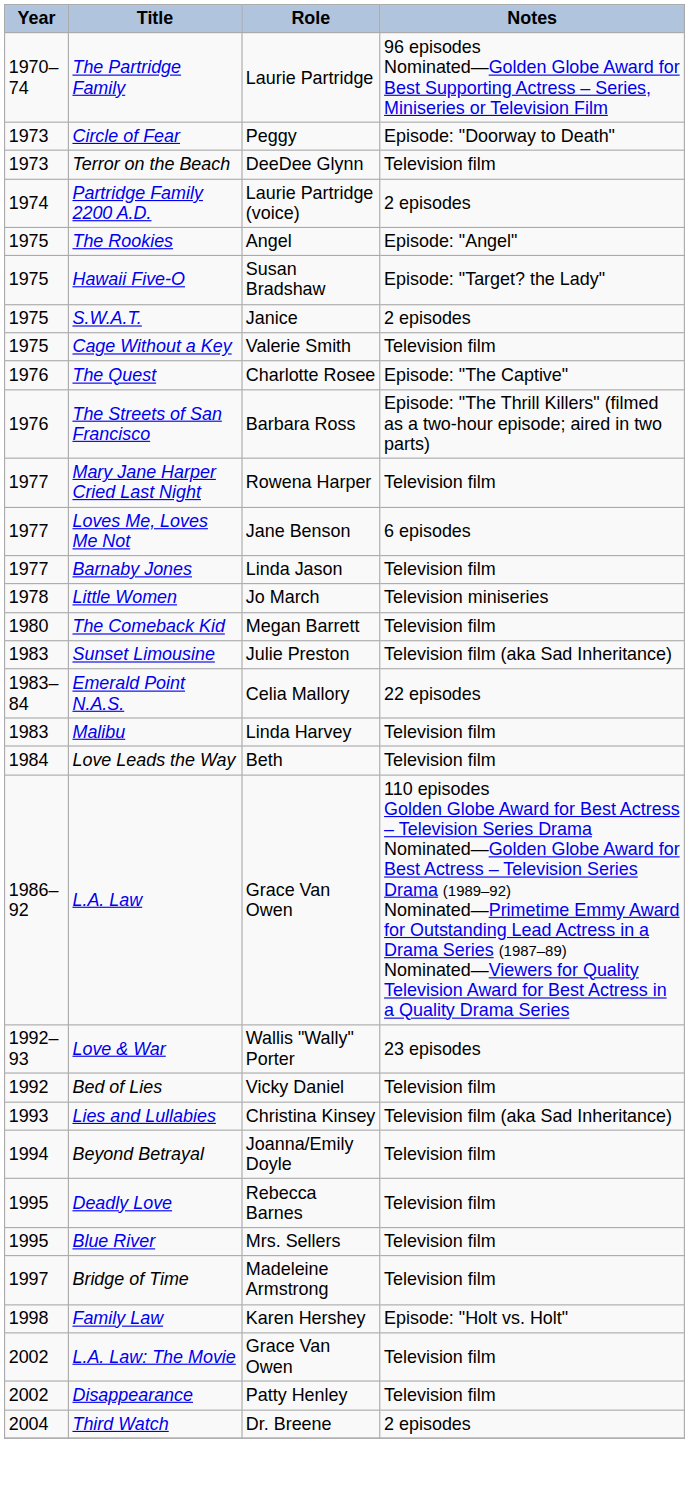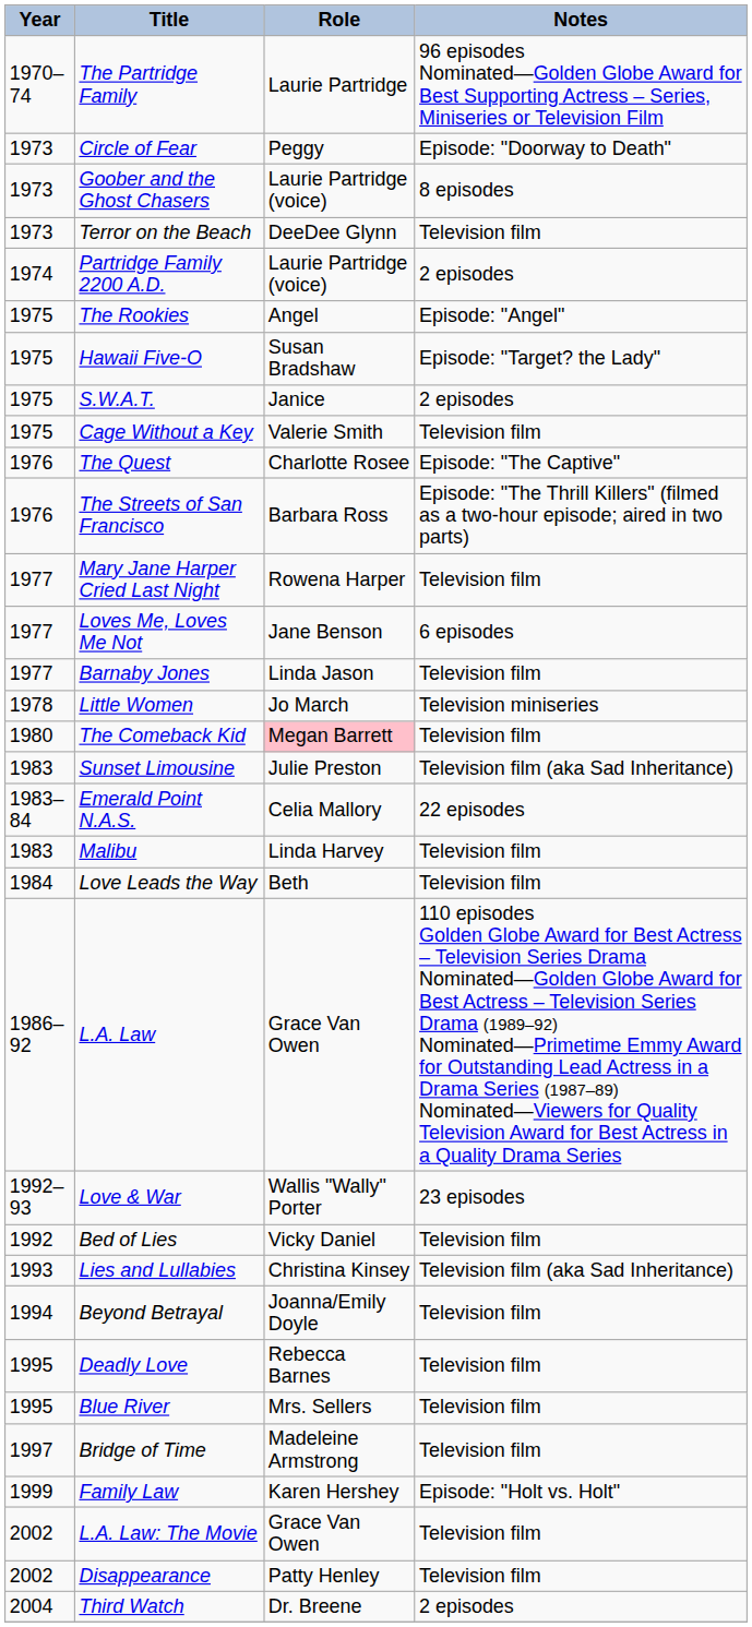 <table class="wikitable">
 <tr>
 <th style="background:#B0C4DE;">Year</th>
 <th style="background:#B0C4DE;">Title</th>
 <th style="background:#B0C4DE;">Role</th>
 <th style="background:#B0C4DE;">Notes</th>
 </tr>
 <tr>
 <td>1970–74</td>
 <td><em><a href='#'>The Partridge Family</a></em></td>
 <td>Laurie Partridge</td>
 <td>96 episodes<br>Nominated—<a href='#'>Golden Globe Award for Best Supporting Actress – Series, Miniseries or Television Film</a></td>
 </tr>
 <tr>
 <td>1973</td>
 <td><em><a href='#'>Circle of Fear</a></em></td>
 <td>Peggy</td>
 <td>Episode: "Doorway to Death"</td>
+</tr>
+<tr>
+<td>1973</td>
+<td><em><a href='#'>Goober and the Ghost Chasers</a></em></td>
+<td>Laurie Partridge (voice)</td>
+<td>8 episodes</td>
 </tr>
 <tr>
 <td>1973</td>
 <td><em>Terror on the Beach</em></td>
 <td>DeeDee Glynn</td>
 <td>Television film</td>
 </tr>
 <tr>
 <td>1974</td>
 <td><em><a href='#'>Partridge Family 2200 A.D.</a></em></td>
 <td>Laurie Partridge (voice)</td>
 <td>2 episodes</td>
 </tr>
 <tr>
 <td>1975</td>
 <td><em><a href='#'>The Rookies</a></em></td>
 <td>Angel</td>
 <td>Episode: "Angel"</td>
 </tr>
 <tr>
 <td>1975</td>
 <td><em><a href='#'>Hawaii Five-O</a></em></td>
 <td>Susan Bradshaw</td>
 <td>Episode: "Target? the Lady"</td>
 </tr>
 <tr>
 <td>1975</td>
 <td><em><a href='#'>S.W.A.T.</a></em></td>
 <td>Janice</td>
 <td>2 episodes</td>
 </tr>
 <tr>
 <td>1975</td>
 <td><em><a href='#'>Cage Without a Key</a></em></td>
 <td>Valerie Smith</td>
 <td>Television film</td>
 </tr>
 <tr>
 <td>1976</td>
 <td><em><a href='#'>The Quest</a></em></td>
 <td>Charlotte Rosee</td>
 <td>Episode: "The Captive"</td>
 </tr>
 <tr>
 <td>1976</td>
 <td><em><a href='#'>The Streets of San Francisco</a></em></td>
 <td>Barbara Ross</td>
 <td>Episode: "The Thrill Killers" (filmed as a two-hour episode; aired in two parts)</td>
 </tr>
 <tr>
 <td>1977</td>
 <td><em><a href='#'>Mary Jane Harper Cried Last Night</a></em></td>
 <td>Rowena Harper</td>
 <td>Television film</td>
 </tr>
 <tr>
 <td>1977</td>
 <td><em><a href='#'>Loves Me, Loves Me Not</a></em></td>
 <td>Jane Benson</td>
 <td>6 episodes</td>
 </tr>
 <tr>
 <td>1977</td>
 <td><em><a href='#'>Barnaby Jones</a></em></td>
 <td>Linda Jason</td>
 <td>Television film</td>
 </tr>
 <tr>
 <td>1978</td>
 <td><em><a href='#'>Little Women</a></em></td>
 <td>Jo March</td>
 <td>Television miniseries</td>
 </tr>
 <tr>
 <td>1980</td>
 <td><em><a href='#'>The Comeback Kid</a></em></td>
-<td>Megan Barrett</td>
+<td style="background: pink;">Megan Barrett</td>
 <td>Television film</td>
 </tr>
 <tr>
 <td>1983</td>
 <td><em><a href='#'>Sunset Limousine</a></em></td>
 <td>Julie Preston</td>
 <td>Television film (aka Sad Inheritance)</td>
 </tr>
 <tr>
 <td>1983–84</td>
 <td><em><a href='#'>Emerald Point N.A.S.</a></em></td>
 <td>Celia Mallory</td>
 <td>22 episodes</td>
 </tr>
 <tr>
 <td>1983</td>
 <td><em><a href='#'>Malibu</a></em></td>
 <td>Linda Harvey</td>
 <td>Television film</td>
 </tr>
 <tr>
 <td>1984</td>
 <td><em>Love Leads the Way</em></td>
 <td>Beth</td>
 <td>Television film</td>
 </tr>
 <tr>
 <td>1986–92</td>
 <td><em><a href='#'>L.A. Law</a></em></td>
 <td>Grace Van Owen</td>
 <td>110 episodes<br><a href='#'>Golden Globe Award for Best Actress – Television Series Drama</a><br>Nominated—<a href='#'>Golden Globe Award for Best Actress – Television Series Drama</a> <small>(1989–92)</small><br>Nominated—<a href='#'>Primetime Emmy Award for Outstanding Lead Actress in a Drama Series</a> <small>(1987–89)</small><br>Nominated—<a href='#'>Viewers for Quality Television Award for Best Actress in a Quality Drama Series</a></td>
 </tr>
 <tr>
 <td>1992–93</td>
 <td><em><a href='#'>Love & War</a></em></td>
 <td>Wallis "Wally" Porter</td>
 <td>23 episodes</td>
 </tr>
 <tr>
 <td>1992</td>
 <td><em>Bed of Lies</em></td>
 <td>Vicky Daniel</td>
 <td>Television film</td>
 </tr>
 <tr>
 <td>1993</td>
 <td><em><a href='#'>Lies and Lullabies</a></em></td>
 <td>Christina Kinsey</td>
 <td>Television film (aka Sad Inheritance)</td>
 </tr>
 <tr>
 <td>1994</td>
 <td><em>Beyond Betrayal</em></td>
 <td>Joanna/Emily Doyle</td>
 <td>Television film</td>
 </tr>
 <tr>
 <td>1995</td>
 <td><em><a href='#'>Deadly Love</a></em></td>
 <td>Rebecca Barnes</td>
 <td>Television film</td>
 </tr>
 <tr>
 <td>1995</td>
 <td><em><a href='#'>Blue River</a></em></td>
 <td>Mrs. Sellers</td>
 <td>Television film</td>
 </tr>
 <tr>
 <td>1997</td>
 <td><em>Bridge of Time</em></td>
 <td>Madeleine Armstrong</td>
 <td>Television film</td>
 </tr>
 <tr>
-<td>1998</td>
+<td>1999</td>
 <td><em><a href='#'>Family Law</a></em></td>
 <td>Karen Hershey</td>
 <td>Episode: "Holt vs. Holt"</td>
 </tr>
 <tr>
 <td>2002</td>
 <td><em><a href='#'>L.A. Law: The Movie</a></em></td>
 <td>Grace Van Owen</td>
 <td>Television film</td>
 </tr>
 <tr>
 <td>2002</td>
 <td><em><a href='#'>Disappearance</a></em></td>
 <td>Patty Henley</td>
 <td>Television film</td>
 </tr>
 <tr>
 <td>2004</td>
 <td><em><a href='#'>Third Watch</a></em></td>
 <td>Dr. Breene</td>
 <td>2 episodes</td>
 </tr>
 <tr>
 </tr>
 </table>
